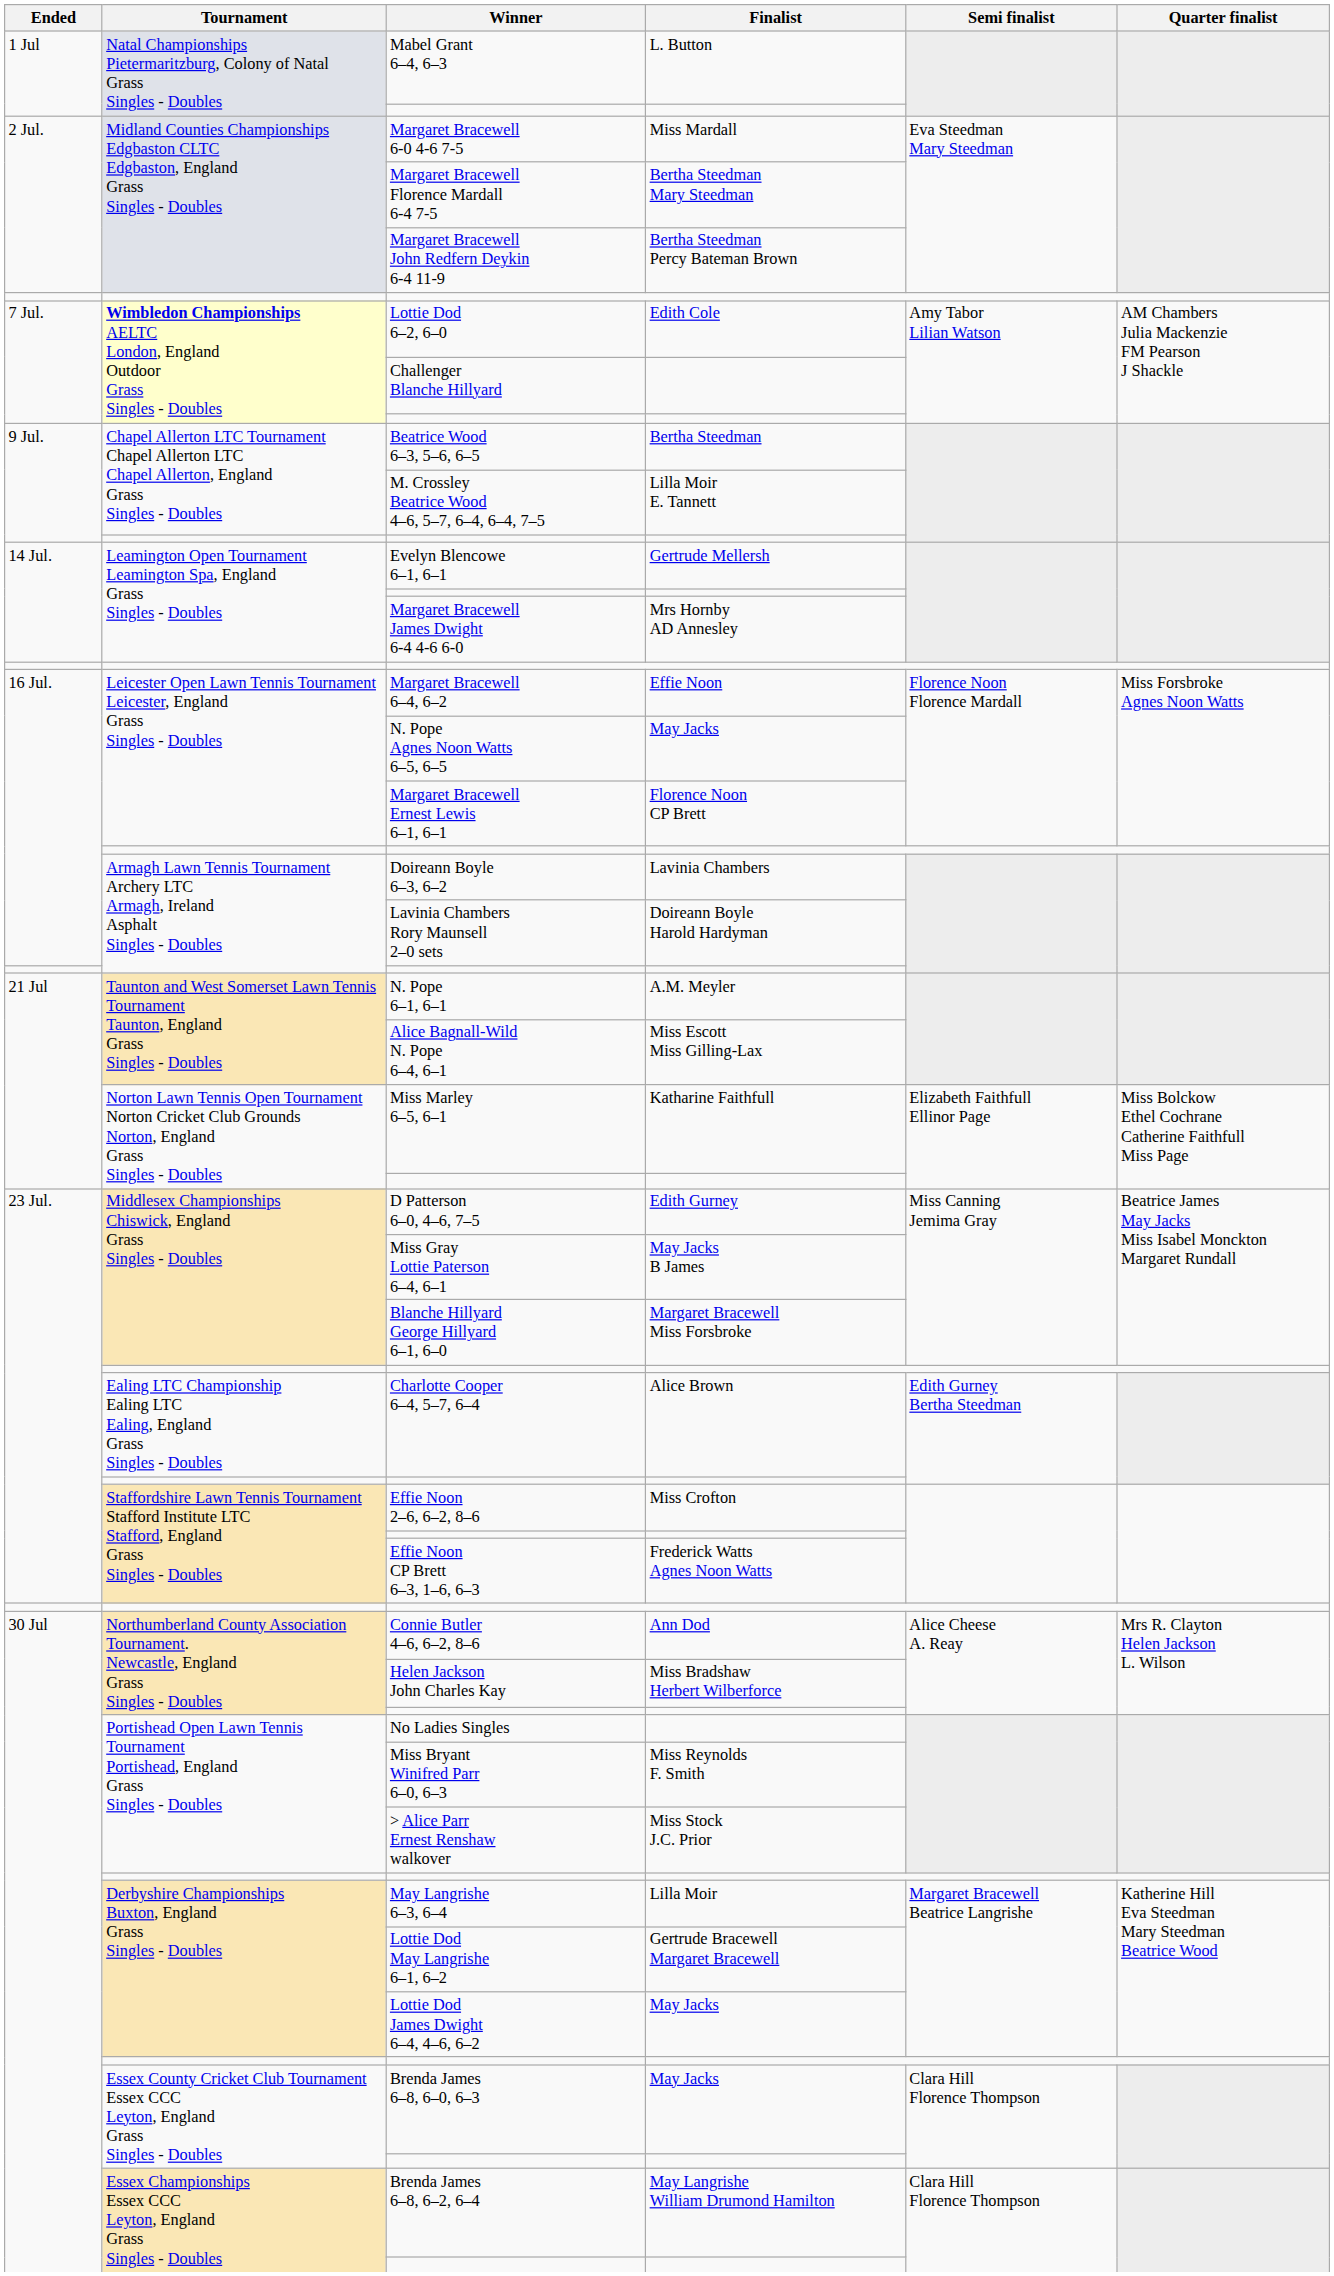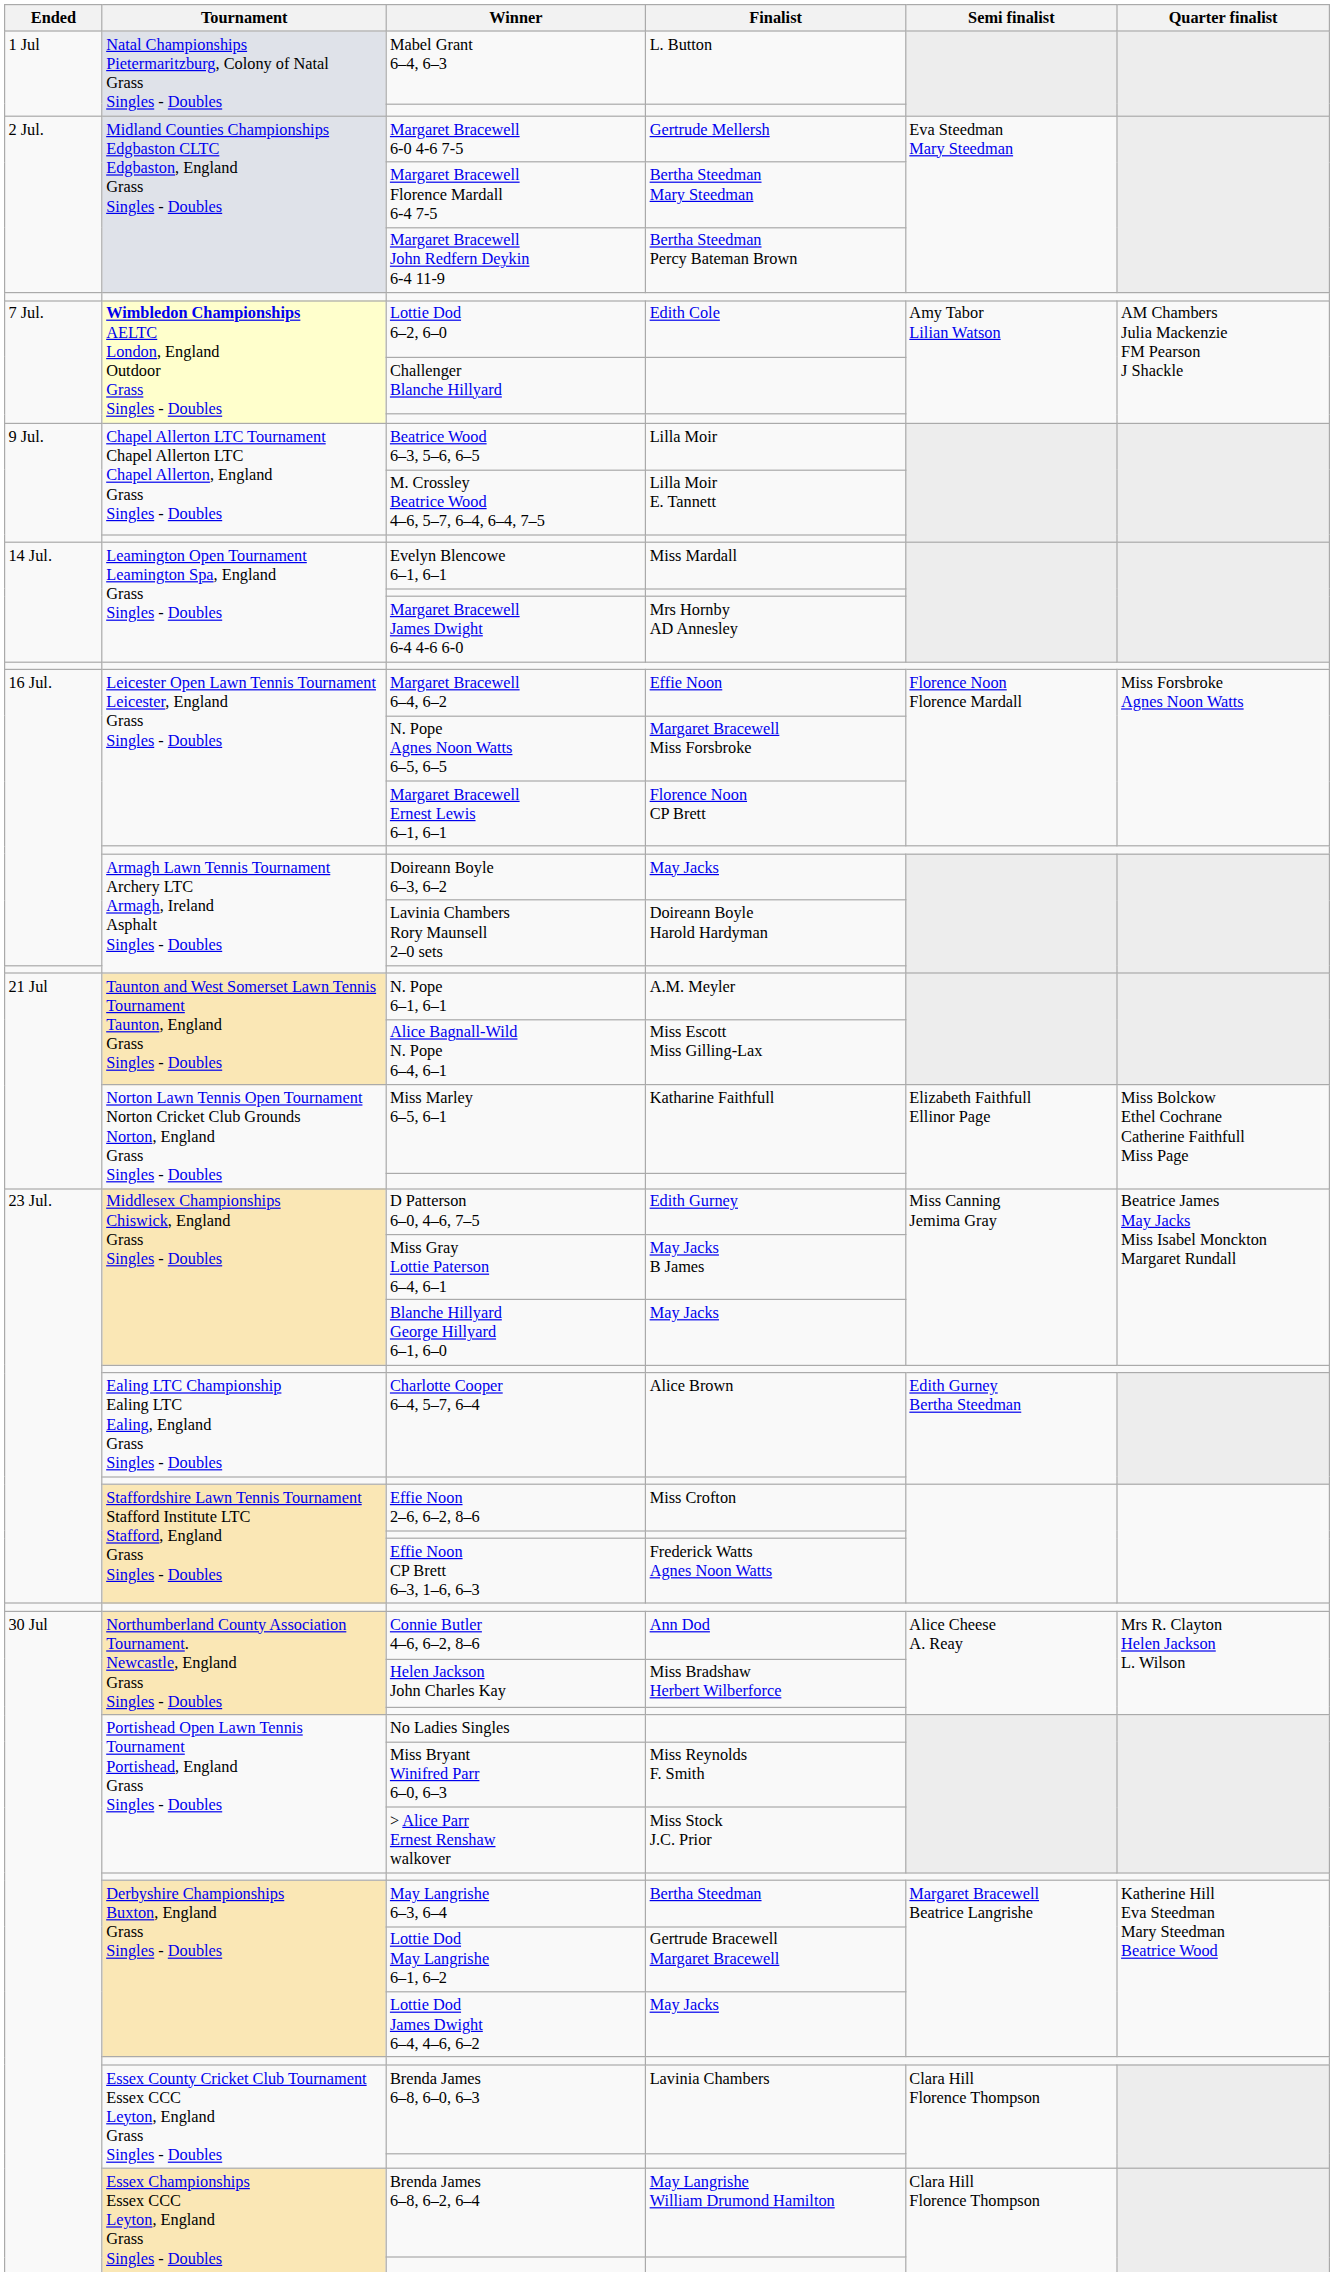 <table class="wikitable" style="font-size:85%;">
 <tr>
 <th width="75">Ended</th>
 <th width="230">Tournament</th>
 <th width="210">Winner</th>
 <th width="210">Finalist</th>
 <th width="170">Semi finalist</th>
 <th width="170">Quarter finalist</th>
 </tr>
 <tr valign=top>
 <td rowspan=2>1 Jul</td>
 <td style="background:#dfe2e9" rowspan=2><a href='#'>Natal Championships</a><br><a href='#'>Pietermaritzburg</a>, Colony of Natal<br>Grass<br><a href='#'>Singles</a> - <a href='#'>Doubles</a></td>
 <td> Mabel Grant<br>6–4, 6–3</td>
 <td> L. Button</td>
 <td style="background:#ededed;" rowspan=2></td>
 <td style="background:#ededed;" rowspan=2></td>
 </tr>
 <tr valign=top>
 <td></td>
 <td></td>
 </tr>
 <tr valign=top>
 <td rowspan=3>2 Jul.</td>
 <td style="background:#dfe2e9" rowspan=3><a href='#'>Midland Counties Championships</a><br><a href='#'>Edgbaston CLTC</a><br><a href='#'>Edgbaston</a>, England<br>Grass<br><a href='#'>Singles</a> - <a href='#'>Doubles</a></td>
 <td> <a href='#'>Margaret Bracewell</a><br>6-0 4-6 7-5</td>
-<td> Miss Mardall</td>
+<td> <a href='#'>Gertrude Mellersh</a></td>
 <td rowspan=3> Eva Steedman<br> <a href='#'>Mary Steedman</a></td>
 <td style="background:#ededed;" rowspan=3></td>
 </tr>
 <tr valign=top>
 <td> <a href='#'>Margaret Bracewell</a><br> Florence Mardall<br>6-4 7-5</td>
 <td> <a href='#'>Bertha Steedman</a><br> <a href='#'>Mary Steedman</a></td>
 </tr>
 <tr valign=top>
 <td> <a href='#'>Margaret Bracewell</a><br> <a href='#'>John Redfern Deykin</a><br>6-4 11-9</td>
 <td> <a href='#'>Bertha Steedman</a><br> Percy Bateman Brown</td>
 </tr>
 <tr valign=top>
 <td></td>
 <td></td>
 </tr>
 <tr valign=top>
 <td rowspan=3>7 Jul.</td>
 <td style="background:#ffc;" rowspan=3><strong><a href='#'>Wimbledon Championships</a></strong><br><a href='#'>AELTC</a><br><a href='#'>London</a>, England<br>Outdoor<br><a href='#'>Grass</a><br><a href='#'>Singles</a> - <a href='#'>Doubles</a></td>
 <td>  <a href='#'>Lottie Dod</a><br>6–2, 6–0</td>
 <td> <a href='#'>Edith Cole</a></td>
 <td rowspan=3> Amy Tabor<br> <a href='#'>Lilian Watson</a></td>
 <td rowspan=3>  AM Chambers<br> Julia Mackenzie<br>  FM Pearson<br> J Shackle</td>
 </tr>
 <tr valign=top>
 <td>Challenger<br> <a href='#'>Blanche Hillyard</a></td>
 </tr>
 <tr valign=top>
 <td></td>
 <td></td>
 </tr>
 <tr valign=top>
 <td rowspan=3>9 Jul.</td>
 <td rowspan=2><a href='#'>Chapel Allerton LTC Tournament</a><br>Chapel Allerton LTC<br><a href='#'>Chapel Allerton</a>, England<br>Grass<br><a href='#'>Singles</a> - <a href='#'>Doubles</a></td>
 <td> <a href='#'>Beatrice Wood</a><br>6–3, 5–6, 6–5</td>
-<td> <a href='#'>Bertha Steedman</a></td>
+<td> Lilla Moir</td>
 <td style="background:#ededed;" rowspan=3></td>
 <td style="background:#ededed;" rowspan=3></td>
 </tr>
 <tr valign=top>
 <td> M. Crossley<br> <a href='#'>Beatrice Wood</a><br>4–6, 5–7, 6–4, 6–4, 7–5</td>
 <td> Lilla Moir<br> E. Tannett</td>
 </tr>
 <tr valign=top>
 <td></td>
 <td></td>
 </tr>
 <tr valign=top>
 <td rowspan=3>14 Jul.</td>
 <td rowspan=3><a href='#'>Leamington Open Tournament</a><br><a href='#'>Leamington Spa</a>, England<br>Grass<br><a href='#'>Singles</a> - <a href='#'>Doubles</a></td>
 <td> Evelyn Blencowe<br>6–1, 6–1</td>
-<td> <a href='#'>Gertrude Mellersh</a></td>
+<td> Miss Mardall</td>
 <td style="background:#ededed;" rowspan=3></td>
 <td style="background:#ededed;" rowspan=3></td>
 </tr>
 <tr valign=top>
 <td></td>
 <td></td>
 </tr>
 <tr valign=top>
 <td> <a href='#'>Margaret Bracewell</a><br> <a href='#'>James Dwight</a><br>6-4 4-6 6-0</td>
 <td> Mrs Hornby<br> AD Annesley</td>
 </tr>
 <tr valign=top>
 <td></td>
 <td></td>
 </tr>
 <tr valign=top>
 <td rowspan=6>16 Jul.</td>
 <td rowspan=3><a href='#'>Leicester Open Lawn Tennis Tournament</a><br><a href='#'>Leicester</a>, England<br>Grass<br><a href='#'>Singles</a> - <a href='#'>Doubles</a></td>
 <td> <a href='#'>Margaret Bracewell</a><br>6–4, 6–2</td>
 <td> <a href='#'>Effie Noon</a></td>
 <td rowspan=3> <a href='#'>Florence Noon</a> <br> Florence Mardall</td>
 <td rowspan=3> Miss Forsbroke<br> <a href='#'>Agnes Noon Watts</a></td>
 </tr>
 <tr valign=top>
 <td> N. Pope<br> <a href='#'>Agnes Noon Watts</a><br>6–5, 6–5</td>
-<td> <a href='#'>May Jacks</a></td>
+<td> <a href='#'>Margaret Bracewell</a><br> Miss Forsbroke</td>
 </tr>
 <tr valign=top>
 <td> <a href='#'>Margaret Bracewell</a><br> <a href='#'>Ernest Lewis</a><br>6–1, 6–1</td>
 <td> <a href='#'>Florence Noon</a><br> CP Brett</td>
 </tr>
 <tr valign=top>
 <td></td>
 <td></td>
 </tr>
 <tr valign=top>
 <td rowspan=3><a href='#'>Armagh Lawn Tennis Tournament</a><br> Archery LTC<br><a href='#'>Armagh</a>, Ireland<br>Asphalt<br><a href='#'>Singles</a> - <a href='#'>Doubles</a></td>
 <td> Doireann Boyle<br>6–3, 6–2</td>
-<td> Lavinia Chambers</td>
+<td> <a href='#'>May Jacks</a></td>
 <td style="background:#ededed;" rowspan=3></td>
 <td style="background:#ededed;" rowspan=3></td>
 </tr>
 <tr valign=top>
 <td> Lavinia Chambers<br>  Rory Maunsell<br>2–0 sets</td>
 <td> Doireann Boyle<br> Harold Hardyman</td>
 </tr>
 <tr valign=top>
 <td></td>
 <td></td>
 </tr>
 <tr valign=top>
 <td rowspan=4>21 Jul</td>
 <td style="background:#fae7b5" rowspan=2><a href='#'>Taunton and West Somerset Lawn Tennis Tournament</a><br><a href='#'>Taunton</a>, England<br>Grass<br><a href='#'>Singles</a> - <a href='#'>Doubles</a></td>
 <td> N. Pope<br>6–1, 6–1</td>
 <td> A.M. Meyler</td>
 <td style="background:#ededed;" rowspan=2></td>
 <td style="background:#ededed;" rowspan=2></td>
 </tr>
 <tr valign=top>
 <td> <a href='#'>Alice Bagnall-Wild</a><br> N. Pope<br>6–4, 6–1</td>
 <td> Miss Escott<br> Miss Gilling-Lax</td>
 </tr>
 <tr valign=top>
 <td rowspan=2><a href='#'>Norton Lawn Tennis Open Tournament</a><br>Norton Cricket Club Grounds<br><a href='#'>Norton</a>, England<br>Grass<br><a href='#'>Singles</a> - <a href='#'>Doubles</a></td>
 <td> Miss Marley <br>6–5, 6–1</td>
 <td> Katharine Faithfull</td>
 <td rowspan=2> Elizabeth Faithfull <br> Ellinor Page</td>
 <td rowspan=2> Miss Bolckow<br> Ethel Cochrane <br> Catherine Faithfull <br> Miss Page</td>
 </tr>
 <tr valign=top>
 <td></td>
 <td></td>
 </tr>
 <tr valign=top>
 <td rowspan=9>23 Jul.</td>
 <td style="background:#fae7b5" rowspan=3><a href='#'>Middlesex Championships</a><br><a href='#'>Chiswick</a>, England<br>Grass<br><a href='#'>Singles</a> - <a href='#'>Doubles</a></td>
 <td> D Patterson<br>6–0, 4–6, 7–5</td>
 <td> <a href='#'>Edith Gurney</a></td>
 <td rowspan=3> Miss Canning <br> Jemima Gray</td>
 <td rowspan=3> Beatrice James<br> <a href='#'>May Jacks</a><br>  Miss Isabel Monckton<br> Margaret Rundall</td>
 </tr>
 <tr valign=top>
 <td> Miss Gray<br> <a href='#'>Lottie Paterson</a><br>6–4, 6–1</td>
 <td> <a href='#'>May Jacks</a><br> B James</td>
 </tr>
 <tr valign=top>
 <td> <a href='#'>Blanche Hillyard</a><br> <a href='#'>George Hillyard</a><br>6–1, 6–0</td>
-<td> <a href='#'>Margaret Bracewell</a><br> Miss Forsbroke</td>
+<td> <a href='#'>May Jacks</a></td>
 </tr>
 <tr valign=top>
 <td></td>
 <td></td>
 </tr>
 <tr valign=top>
 <td><a href='#'>Ealing LTC Championship</a><br>Ealing LTC<br><a href='#'>Ealing</a>, England<br>Grass <br><a href='#'>Singles</a> - <a href='#'>Doubles</a></td>
 <td> <a href='#'>Charlotte Cooper</a><br>6–4, 5–7, 6–4</td>
 <td> Alice Brown</td>
 <td rowspan=2> <a href='#'>Edith Gurney</a> <br> <a href='#'>Bertha Steedman</a></td>
 <td style="background:#ededed;" rowspan=2></td>
 </tr>
 <tr valign=top>
 <td></td>
 <td></td>
 </tr>
 <tr valign=top>
 <td style="background:#fae7b5" rowspan=3><a href='#'>Staffordshire Lawn Tennis Tournament</a><br>Stafford Institute LTC<br><a href='#'>Stafford</a>, England<br>Grass<br><a href='#'>Singles</a> - <a href='#'>Doubles</a></td>
 <td> <a href='#'>Effie Noon</a><br>2–6, 6–2, 8–6</td>
 <td> Miss Crofton</td>
 <td rowspan=3></td>
 <td rowspan=3></td>
 </tr>
 <tr valign=top>
 <td></td>
 <td></td>
 </tr>
 <tr valign=top>
 <td> <a href='#'>Effie Noon</a><br> CP Brett<br>6–3, 1–6, 6–3</td>
 <td> Frederick Watts<br> <a href='#'>Agnes Noon Watts</a></td>
 </tr>
 <tr valign=top>
 <td></td>
 <td></td>
 </tr>
 <tr valign=top>
 <td rowspan=16>30 Jul</td>
 <td style="background:#fae7b5" rowspan=3><a href='#'>Northumberland County Association Tournament</a>.<br> <a href='#'>Newcastle</a>, England<br>Grass<br><a href='#'>Singles</a> - <a href='#'>Doubles</a></td>
 <td> <a href='#'>Connie Butler</a><br>4–6, 6–2, 8–6</td>
 <td> <a href='#'>Ann Dod</a></td>
 <td rowspan=3> Alice Cheese<br> A. Reay</td>
 <td rowspan=3> Mrs R. Clayton <br> <a href='#'>Helen Jackson</a>  <br> L. Wilson</td>
 </tr>
 <tr valign=top>
 <td> <a href='#'>Helen Jackson</a><br> John Charles Kay<br></td>
 <td> Miss Bradshaw<br> <a href='#'>Herbert Wilberforce</a></td>
 </tr>
 <tr valign=top>
 <td></td>
 <td></td>
 </tr>
 <tr valign=top>
 <td rowspan=3><a href='#'>Portishead Open Lawn Tennis Tournament</a><br><a href='#'>Portishead</a>,  England<br>Grass<br><a href='#'>Singles</a> - <a href='#'>Doubles</a></td>
 <td>No Ladies Singles</td>
 <td></td>
 <td style="background:#ededed;" rowspan=3></td>
 <td style="background:#ededed;" rowspan=3></td>
 </tr>
 <tr valign=top>
 <td> Miss Bryant<br> <a href='#'>Winifred Parr</a><br>6–0, 6–3</td>
 <td> Miss Reynolds<br> F. Smith</td>
 </tr>
 <tr valign=top>
 <td>> <a href='#'>Alice Parr</a><br> <a href='#'>Ernest Renshaw</a><br>walkover</td>
 <td> Miss Stock<br> J.C. Prior</td>
 </tr>
 <tr valign=top>
 <td></td>
 <td></td>
 </tr>
 <tr valign=top>
 <td style="background:#fae7b5" rowspan=3><a href='#'>Derbyshire Championships</a><br><a href='#'>Buxton</a>, England<br>Grass<br><a href='#'>Singles</a> - <a href='#'>Doubles</a></td>
 <td> <a href='#'>May Langrishe</a><br>6–3, 6–4</td>
-<td> Lilla Moir</td>
+<td> <a href='#'>Bertha Steedman</a></td>
 <td rowspan=3> <a href='#'>Margaret Bracewell</a> <br>   Beatrice Langrishe</td>
 <td rowspan=3> Katherine Hill <br> Eva Steedman<br>  Mary Steedman <br> <a href='#'>Beatrice Wood</a></td>
 </tr>
 <tr valign=top>
 <td> <a href='#'>Lottie Dod</a><br> <a href='#'>May Langrishe</a><br>6–1, 6–2</td>
 <td> Gertrude Bracewell<br> <a href='#'>Margaret Bracewell</a></td>
 </tr>
 <tr valign=top>
 <td> <a href='#'>Lottie Dod</a><br> <a href='#'>James Dwight</a><br>6–4, 4–6, 6–2</td>
 <td> <a href='#'>May Jacks</a></td>
 </tr>
 <tr valign=top>
 <td></td>
 <td></td>
 </tr>
 <tr valign=top>
 <td rowspan=2><a href='#'>Essex County Cricket Club Tournament</a><br>Essex CCC<br><a href='#'>Leyton</a>, England<br>Grass<br><a href='#'>Singles</a> - <a href='#'>Doubles</a></td>
 <td> Brenda James<br>6–8, 6–0, 6–3</td>
-<td> <a href='#'>May Jacks</a></td>
+<td> Lavinia Chambers</td>
 <td rowspan=2> Clara Hill<br> Florence Thompson</td>
 <td style="background:#ededed;" rowspan=2></td>
 </tr>
 <tr valign=top>
 <td></td>
 <td></td>
 </tr>
 <tr valign=top>
 <td style="background:#fae7b5"  rowspan=2><a href='#'>Essex Championships</a><br>Essex CCC<br><a href='#'>Leyton</a>, England<br>Grass<br><a href='#'>Singles</a> - <a href='#'>Doubles</a></td>
 <td> Brenda James<br>6–8, 6–2, 6–4</td>
 <td> <a href='#'>May Langrishe</a><br> <a href='#'>William Drumond Hamilton</a></td>
 <td rowspan=2> Clara Hill<br> Florence Thompson</td>
 <td style="background:#ededed;" rowspan=2></td>
 </tr>
 <tr valign=top>
 <td></td>
 <td></td>
 </tr>
 <tr valign=top>
 </tr>
 </table>
